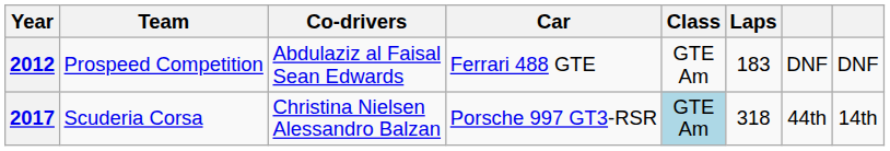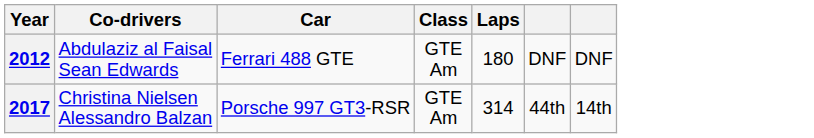 <table class="wikitable" style="text-align:center; font-size:90%">
 <tr>
 <th>Year</th>
-<th>Team</th>
 <th>Co-drivers</th>
 <th>Car</th>
 <th>Class</th>
 <th>Laps</th>
 <th></th>
 <th></th>
 </tr>
 <tr>
 <th><a href='#'>2012</a></th>
-<td align="left"> <a href='#'>Prospeed Competition</a></td>
 <td align="left"> <a href='#'>Abdulaziz al Faisal</a><br> <a href='#'>Sean Edwards</a></td>
 <td align="left"><a href='#'>Ferrari 488</a> GTE</td>
 <td>GTE<br>Am</td>
-<td>183</td>
+<td>180</td>
 <td>DNF</td>
 <td>DNF</td>
 </tr>
 <tr>
 <th><a href='#'>2017</a></th>
-<td align="left"> <a href='#'>Scuderia Corsa</a></td>
 <td align="left"> <a href='#'>Christina Nielsen</a><br> <a href='#'>Alessandro Balzan</a></td>
 <td align="left"><a href='#'>Porsche 997 GT3</a>-RSR</td>
-<td style="background: lightblue;">GTE<br>Am</td>
-<td>318</td>
+<td>GTE<br>Am</td>
+<td>314</td>
 <td>44th</td>
 <td>14th</td>
 </tr>
 </table>
